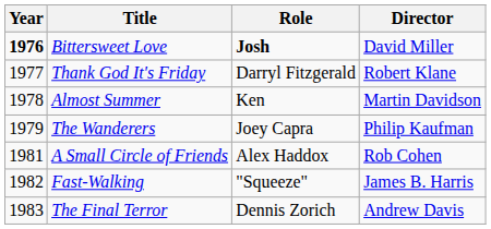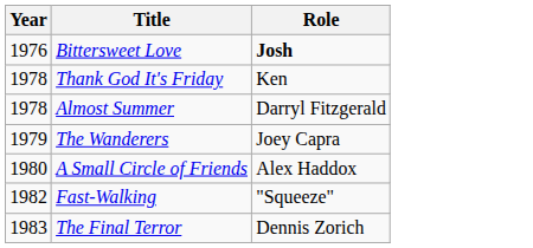 <table class="wikitable plainrowheaders sortable">
 <tr>
 <th scope="col">Year</th>
 <th scope="col">Title</th>
 <th scope="col">Role</th>
-<th class="unsortable">Director</th>
 </tr>
 <tr>
-<td><strong>1976</strong></td>
+<td>1976</td>
 <td><em><a href='#'>Bittersweet Love</a></em></td>
 <td><strong>Josh</strong></td>
-<td><a href='#'>David Miller</a></td>
 </tr>
 <tr>
-<td>1977</td>
+<td>1978</td>
 <td><em><a href='#'>Thank God It's Friday</a></em></td>
-<td>Darryl Fitzgerald</td>
-<td><a href='#'>Robert Klane</a></td>
+<td>Ken</td>
 </tr>
 <tr>
 <td>1978</td>
 <td><em><a href='#'>Almost Summer</a></em></td>
-<td>Ken</td>
-<td><a href='#'>Martin Davidson</a></td>
+<td>Darryl Fitzgerald</td>
 </tr>
 <tr>
 <td>1979</td>
 <td><em><a href='#'>The Wanderers</a></em></td>
 <td>Joey Capra</td>
-<td><a href='#'>Philip Kaufman</a></td>
 </tr>
 <tr>
-<td>1981</td>
+<td>1980</td>
 <td><em><a href='#'>A Small Circle of Friends</a></em></td>
 <td>Alex Haddox</td>
-<td><a href='#'>Rob Cohen</a></td>
 </tr>
 <tr>
 <td>1982</td>
 <td><em><a href='#'>Fast-Walking</a></em></td>
 <td>"Squeeze"</td>
-<td><a href='#'>James B. Harris</a></td>
 </tr>
 <tr>
 <td>1983</td>
 <td><em><a href='#'>The Final Terror</a></em></td>
 <td>Dennis Zorich</td>
-<td><a href='#'>Andrew Davis</a></td>
 </tr>
 </table>
